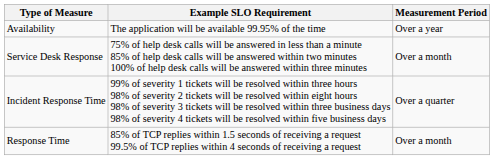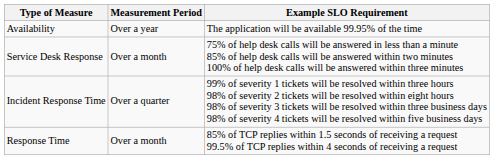 <table class="wikitable">
 <tr>
 <th>Type of Measure</th>
+<th>Measurement Period</th>
 <th>Example SLO Requirement</th>
-<th>Measurement Period</th>
 </tr>
 <tr>
 <td>Availability</td>
+<td>Over a year</td>
 <td>The application will be available 99.95% of the time</td>
-<td>Over a year</td>
 </tr>
 <tr>
 <td>Service Desk Response</td>
+<td>Over a month</td>
 <td>75% of help desk calls will be answered in less than a minute<br>85% of help desk calls will be answered within two minutes<br>100% of help desk calls will be answered within three minutes</td>
-<td>Over a month</td>
 </tr>
 <tr>
 <td>Incident Response Time</td>
+<td>Over a quarter</td>
 <td>99% of severity 1 tickets will be resolved within three hours<br>98% of severity 2 tickets will be resolved within eight hours<br>98% of severity 3 tickets will be resolved within three business days<br>98% of severity 4 tickets will be resolved within five business days</td>
-<td>Over a quarter</td>
 </tr>
 <tr>
 <td>Response Time</td>
+<td>Over a month</td>
 <td>85% of TCP replies within 1.5 seconds of receiving a request<br>99.5% of TCP replies within 4 seconds of receiving a request</td>
-<td>Over a month</td>
 </tr>
 </table>
